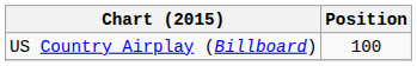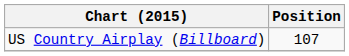 <table class="wikitable sortable">
 <tr>
 <th scope="col">Chart (2015)</th>
 <th scope="col">Position</th>
 </tr>
 <tr>
 <td>US <a href='#'>Country Airplay</a> (<em><a href='#'>Billboard</a></em>)</td>
-<td align="center">100</td>
+<td align="center">107</td>
 </tr>
 <tr>
 </tr>
 </table>
